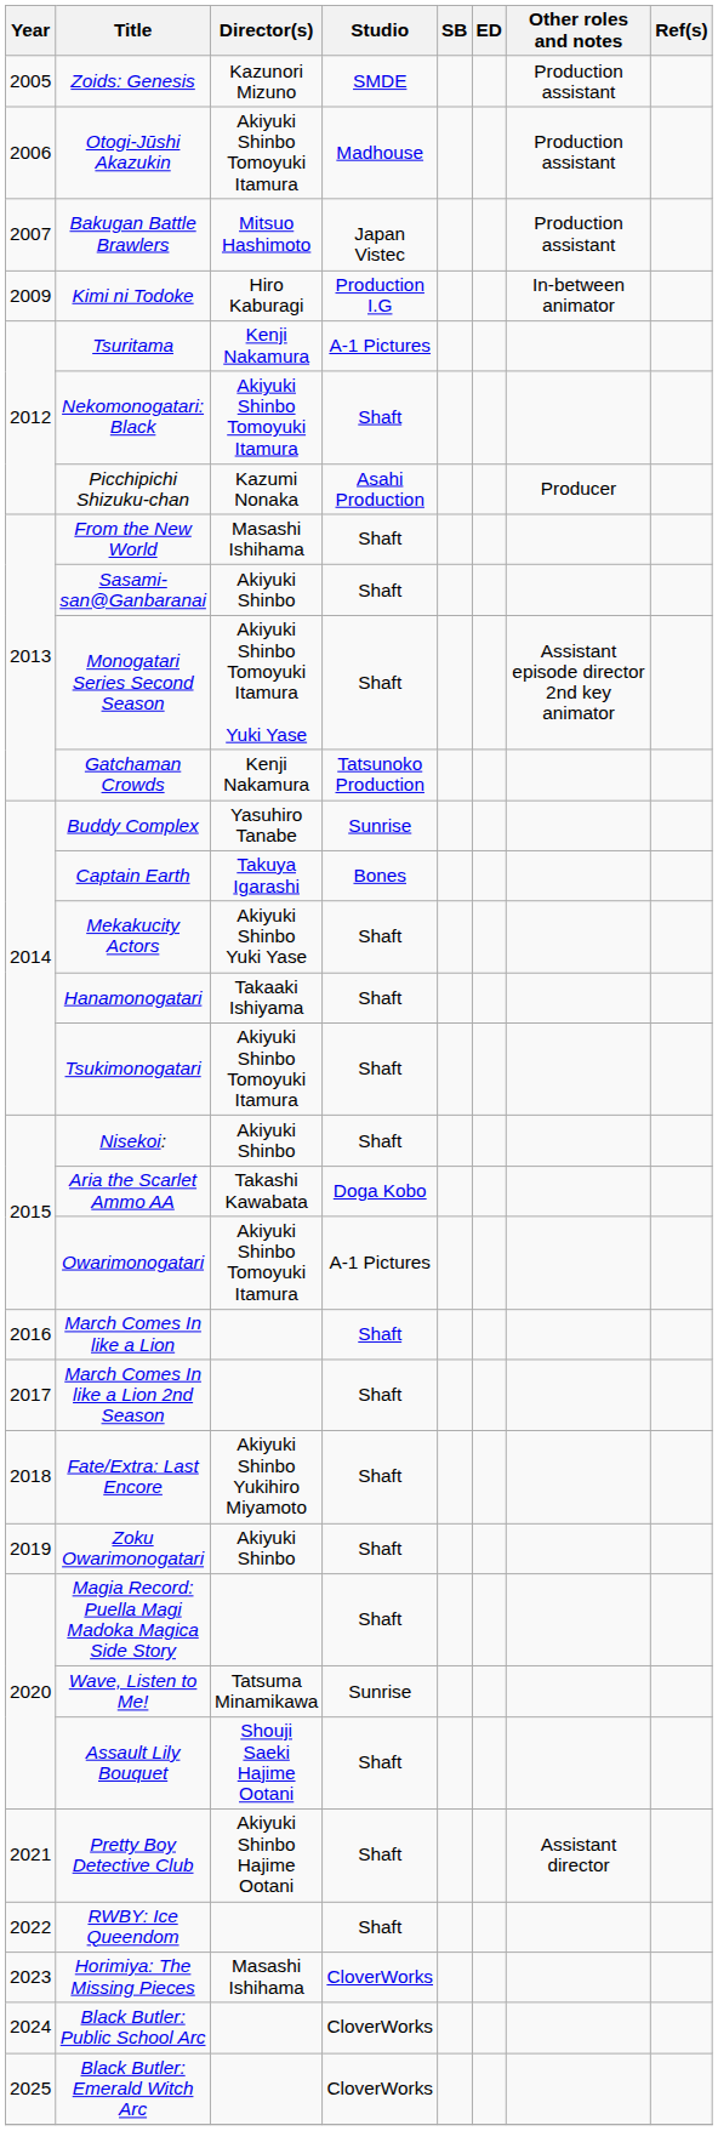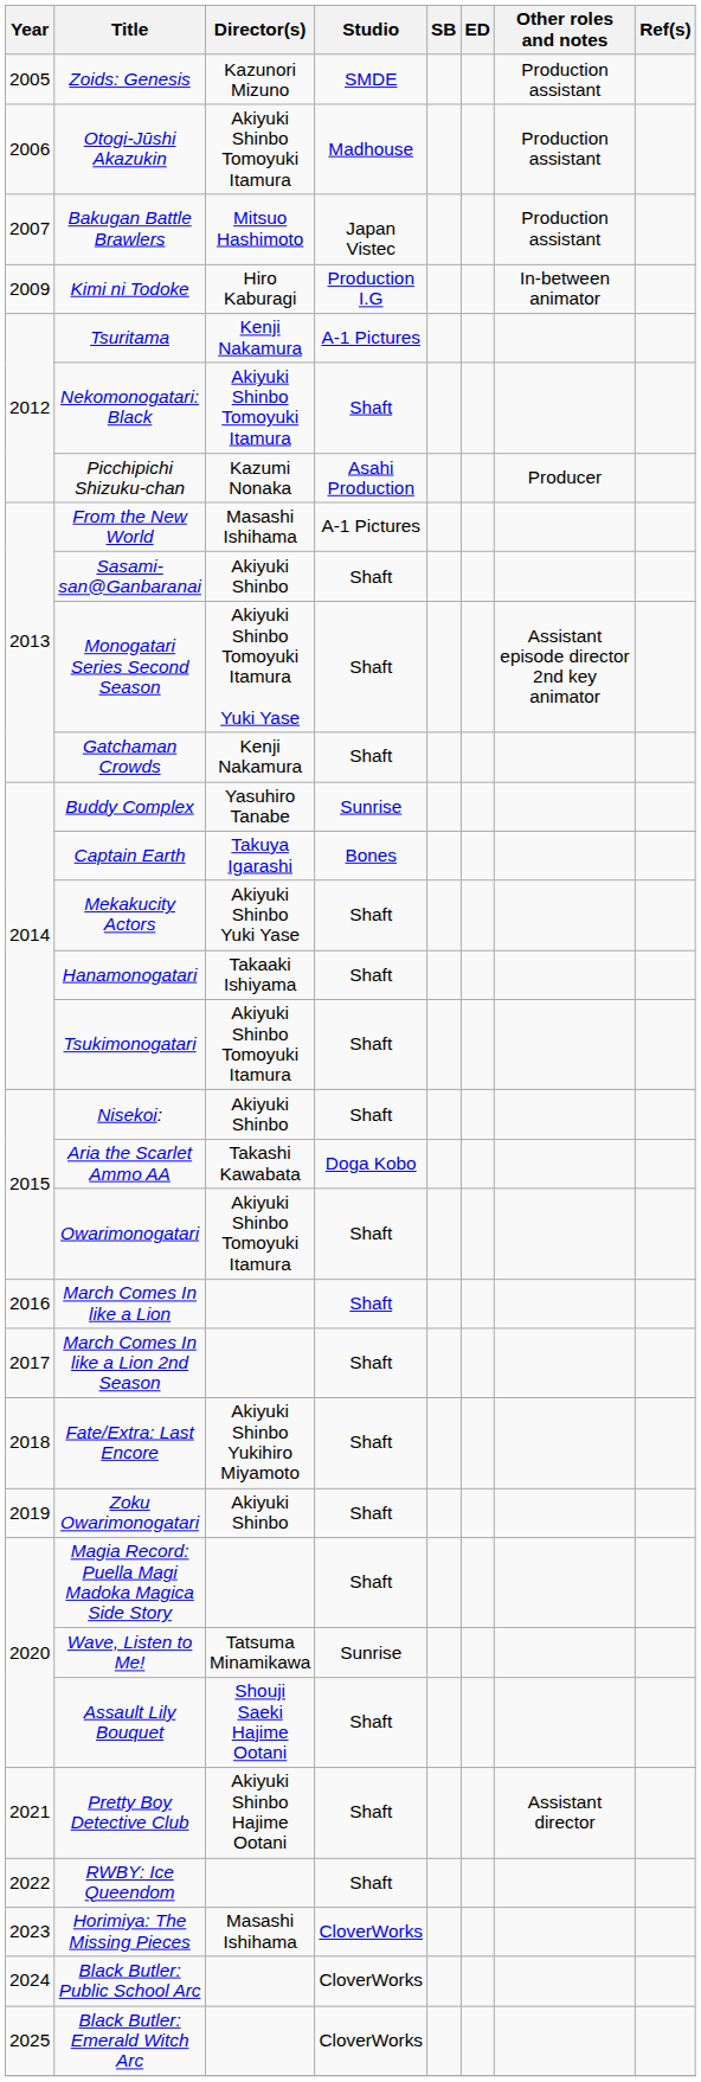 <table class="wikitable sortable" style="text-align:center; margin=auto; ">
 <tr>
 <th scope="col" width=5%>Year</th>
 <th scope="col" width=20%>Title</th>
 <th scope="col" width=15%>Director(s)</th>
 <th scope="col" width=10%>Studio</th>
 <th scope="col" class="unsortable">SB</th>
 <th scope="col" class="unsortable">ED</th>
 <th scope="col" class="unsortable">Other roles and notes</th>
 <th scope="col" class="unsortable">Ref(s)</th>
 </tr>
 <tr>
 <td>2005</td>
 <td><em><a href='#'>Zoids: Genesis</a></em></td>
 <td>Kazunori Mizuno</td>
 <td><a href='#'>SMDE</a></td>
 <td></td>
 <td></td>
 <td>Production assistant</td>
 <td></td>
 </tr>
 <tr>
 <td>2006</td>
 <td><em><a href='#'>Otogi-Jūshi Akazukin</a></em></td>
 <td>Akiyuki Shinbo <br>Tomoyuki Itamura</td>
 <td><a href='#'>Madhouse</a></td>
 <td></td>
 <td></td>
 <td>Production assistant</td>
 <td></td>
 </tr>
 <tr>
 <td>2007</td>
 <td><em><a href='#'>Bakugan Battle Brawlers</a></em></td>
 <td><a href='#'>Mitsuo Hashimoto</a></td>
 <td><br>Japan Vistec</td>
 <td></td>
 <td></td>
 <td>Production assistant</td>
 <td></td>
 </tr>
 <tr>
 <td>2009</td>
 <td><em><a href='#'>Kimi ni Todoke</a></em></td>
 <td>Hiro Kaburagi</td>
 <td><a href='#'>Production I.G</a></td>
 <td></td>
 <td></td>
 <td>In-between animator</td>
 <td></td>
 </tr>
 <tr>
 <td rowspan="3">2012</td>
 <td><em><a href='#'>Tsuritama</a></em></td>
 <td><a href='#'>Kenji Nakamura</a></td>
 <td><a href='#'>A-1 Pictures</a></td>
 <td></td>
 <td></td>
 <td></td>
 <td></td>
 </tr>
 <tr>
 <td><em><a href='#'>Nekomonogatari: Black</a></em></td>
 <td><a href='#'>Akiyuki Shinbo</a><br><a href='#'>Tomoyuki Itamura</a> </td>
 <td><a href='#'>Shaft</a></td>
 <td></td>
 <td></td>
 <td></td>
 <td></td>
 </tr>
 <tr>
 <td><em>Picchipichi Shizuku-chan</em></td>
 <td>Kazumi Nonaka</td>
 <td><a href='#'>Asahi Production</a></td>
 <td></td>
 <td></td>
 <td>Producer</td>
 <td></td>
 </tr>
 <tr>
 <td rowspan="4">2013</td>
 <td><em><a href='#'>From the New World</a></em></td>
 <td>Masashi Ishihama</td>
-<td>Shaft</td>
+<td>A-1 Pictures</td>
 <td></td>
 <td></td>
 <td></td>
 <td></td>
 </tr>
 <tr>
 <td><em><a href='#'>Sasami-san@Ganbaranai</a></em></td>
 <td>Akiyuki Shinbo</td>
 <td>Shaft</td>
 <td></td>
 <td></td>
 <td></td>
 <td></td>
 </tr>
 <tr>
 <td><em><a href='#'>Monogatari Series Second Season</a></em></td>
 <td>Akiyuki Shinbo <br>Tomoyuki Itamura<br><br><a href='#'>Yuki Yase</a> </td>
 <td>Shaft</td>
 <td></td>
 <td></td>
 <td>Assistant episode director<br>2nd key animator</td>
 <td></td>
 </tr>
 <tr>
 <td><em><a href='#'>Gatchaman Crowds</a></em></td>
 <td>Kenji Nakamura</td>
-<td><a href='#'>Tatsunoko Production</a></td>
+<td>Shaft</td>
 <td></td>
 <td></td>
 <td></td>
 <td></td>
 </tr>
 <tr>
 <td rowspan="5">2014</td>
 <td><em><a href='#'>Buddy Complex</a></em></td>
 <td>Yasuhiro Tanabe</td>
 <td><a href='#'>Sunrise</a></td>
 <td></td>
 <td></td>
 <td></td>
 <td></td>
 </tr>
 <tr>
 <td><em><a href='#'>Captain Earth</a></em></td>
 <td><a href='#'>Takuya Igarashi</a></td>
 <td><a href='#'>Bones</a></td>
 <td></td>
 <td></td>
 <td></td>
 <td></td>
 </tr>
 <tr>
 <td><em><a href='#'>Mekakucity Actors</a></em></td>
 <td>Akiyuki Shinbo <br>Yuki Yase</td>
 <td>Shaft</td>
 <td></td>
 <td></td>
 <td></td>
 <td></td>
 </tr>
 <tr>
 <td><em><a href='#'>Hanamonogatari</a></em></td>
 <td>Takaaki Ishiyama</td>
 <td>Shaft</td>
 <td></td>
 <td></td>
 <td></td>
 <td></td>
 </tr>
 <tr>
 <td><em><a href='#'>Tsukimonogatari</a></em></td>
 <td>Akiyuki Shinbo <br>Tomoyuki Itamura</td>
 <td>Shaft</td>
 <td></td>
 <td></td>
 <td></td>
 <td></td>
 </tr>
 <tr>
 <td rowspan="3">2015</td>
 <td><em><a href='#'>Nisekoi</a>:</em></td>
 <td>Akiyuki Shinbo <br></td>
 <td>Shaft</td>
 <td></td>
 <td></td>
 <td></td>
 <td></td>
 </tr>
 <tr>
 <td><em><a href='#'>Aria the Scarlet Ammo AA</a></em></td>
 <td>Takashi Kawabata</td>
 <td><a href='#'>Doga Kobo</a></td>
 <td></td>
 <td></td>
 <td></td>
 <td></td>
 </tr>
 <tr>
 <td><em><a href='#'>Owarimonogatari</a></em></td>
 <td>Akiyuki Shinbo <br>Tomoyuki Itamura</td>
-<td>A-1 Pictures</td>
+<td>Shaft</td>
 <td></td>
 <td></td>
 <td></td>
 <td></td>
 </tr>
 <tr>
 <td>2016</td>
 <td><em><a href='#'>March Comes In like a Lion</a></em></td>
 <td></td>
 <td><a href='#'>Shaft</a></td>
 <td></td>
 <td></td>
 <td></td>
 <td></td>
 </tr>
 <tr>
 <td>2017</td>
 <td><em><a href='#'>March Comes In like a Lion 2nd Season</a></em></td>
 <td></td>
 <td>Shaft</td>
 <td></td>
 <td></td>
 <td></td>
 <td></td>
 </tr>
 <tr>
 <td>2018</td>
 <td><em><a href='#'>Fate/Extra: Last Encore</a></em></td>
 <td>Akiyuki Shinbo <br>Yukihiro Miyamoto </td>
 <td>Shaft</td>
 <td></td>
 <td></td>
 <td></td>
 <td></td>
 </tr>
 <tr>
 <td>2019</td>
 <td><em><a href='#'>Zoku Owarimonogatari</a></em></td>
 <td>Akiyuki Shinbo</td>
 <td>Shaft</td>
 <td></td>
 <td></td>
 <td></td>
 <td></td>
 </tr>
 <tr>
 <td rowspan="3">2020</td>
 <td><em><a href='#'>Magia Record: Puella Magi Madoka Magica Side Story</a></em></td>
 <td></td>
 <td>Shaft</td>
 <td></td>
 <td></td>
 <td></td>
 <td><br></td>
 </tr>
 <tr>
 <td><em><a href='#'>Wave, Listen to Me!</a></em></td>
 <td>Tatsuma Minamikawa</td>
 <td>Sunrise</td>
 <td></td>
 <td></td>
 <td></td>
 <td></td>
 </tr>
 <tr>
 <td><em><a href='#'>Assault Lily Bouquet</a></em></td>
 <td><a href='#'>Shouji Saeki</a><br><a href='#'>Hajime Ootani</a> </td>
 <td>Shaft</td>
 <td></td>
 <td></td>
 <td></td>
 <td></td>
 </tr>
 <tr>
 <td>2021</td>
 <td><em><a href='#'>Pretty Boy Detective Club</a></em></td>
 <td>Akiyuki Shinbo <br>Hajime Ootani</td>
 <td>Shaft</td>
 <td></td>
 <td></td>
 <td>Assistant director</td>
 <td></td>
 </tr>
 <tr>
 <td>2022</td>
 <td><em><a href='#'>RWBY: Ice Queendom</a></em></td>
 <td></td>
 <td>Shaft</td>
 <td></td>
 <td></td>
 <td></td>
 <td></td>
 </tr>
 <tr>
 <td>2023</td>
 <td><em><a href='#'>Horimiya: The Missing Pieces</a></em></td>
 <td>Masashi Ishihama</td>
 <td><a href='#'>CloverWorks</a></td>
 <td></td>
 <td></td>
 <td></td>
 <td></td>
 </tr>
 <tr>
 <td>2024</td>
 <td><em><a href='#'>Black Butler: Public School Arc</a></em></td>
 <td></td>
 <td>CloverWorks</td>
 <td></td>
 <td></td>
 <td></td>
 <td></td>
 </tr>
 <tr>
 <td>2025</td>
 <td><em><a href='#'>Black Butler: Emerald Witch Arc</a></em></td>
 <td></td>
 <td>CloverWorks</td>
 <td></td>
 <td></td>
 <td></td>
 <td></td>
 </tr>
 <tr>
 </tr>
 </table>
